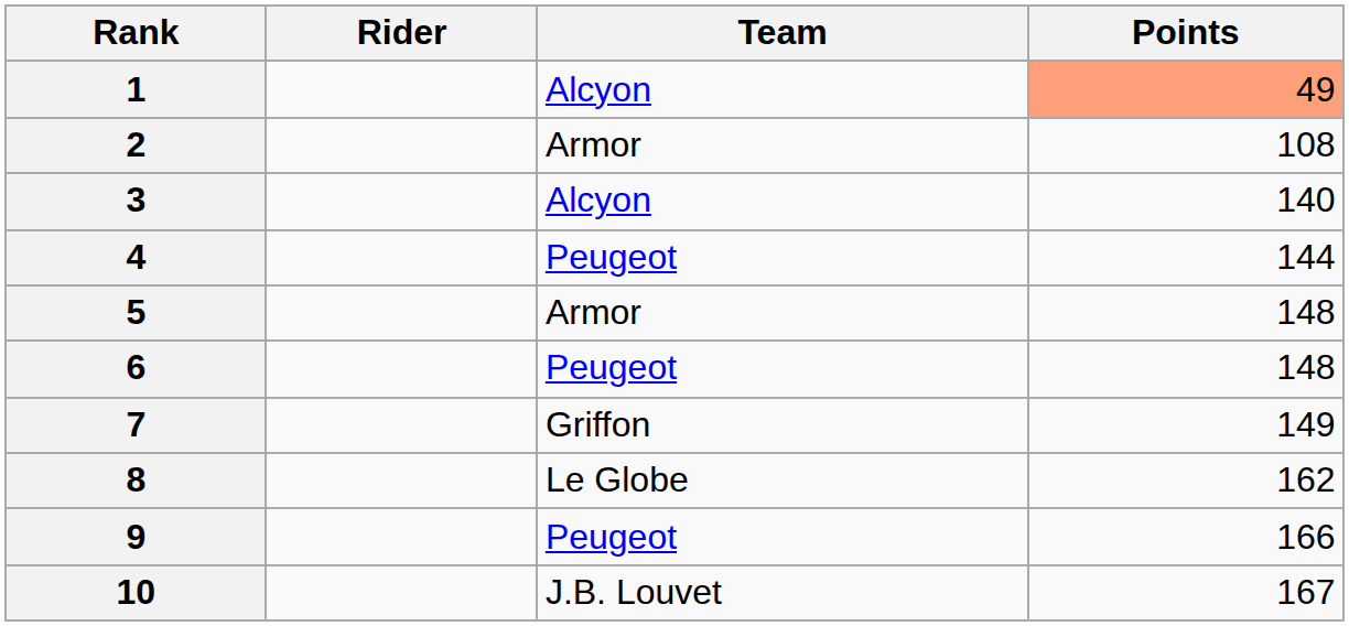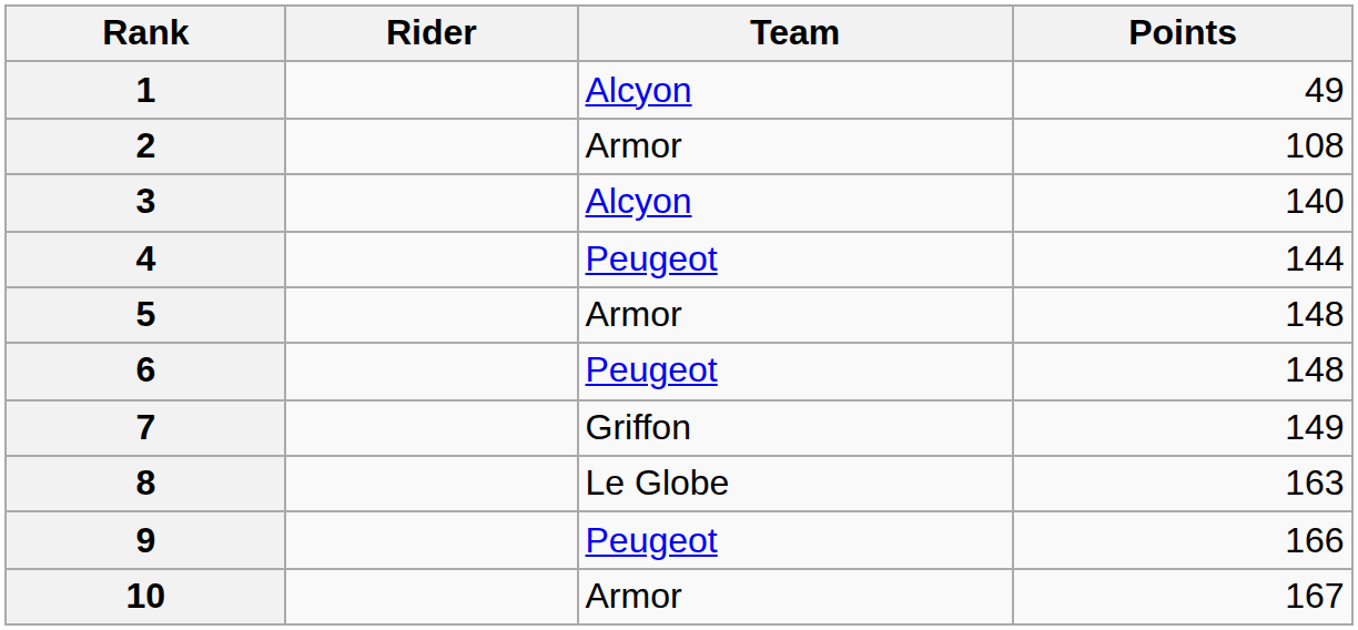 <table class="wikitable" style="width:38em; margin-bottom:0;">
 <tr>
 <th scope="col">Rank</th>
 <th scope="col">Rider</th>
 <th scope="col">Team</th>
 <th scope="col">Points</th>
 </tr>
 <tr>
 <th scope="col">1</th>
 <td></td>
 <td><a href='#'>Alcyon</a></td>
-<td style="background: lightsalmon; text-align:right;">49</td>
+<td style="text-align:right;">49</td>
 </tr>
 <tr>
 <th scope="col">2</th>
 <td></td>
 <td>Armor</td>
 <td style="text-align:right;">108</td>
 </tr>
 <tr>
 <th scope="col">3</th>
 <td></td>
 <td><a href='#'>Alcyon</a></td>
 <td style="text-align:right;">140</td>
 </tr>
 <tr>
 <th scope="col">4</th>
 <td></td>
 <td><a href='#'>Peugeot</a></td>
 <td style="text-align:right;">144</td>
 </tr>
 <tr>
 <th scope="col">5</th>
 <td></td>
 <td>Armor</td>
 <td style="text-align:right;">148</td>
 </tr>
 <tr>
 <th scope="col">6</th>
 <td></td>
 <td><a href='#'>Peugeot</a></td>
 <td style="text-align:right;">148</td>
 </tr>
 <tr>
 <th scope="col">7</th>
 <td></td>
 <td>Griffon</td>
 <td style="text-align:right;">149</td>
 </tr>
 <tr>
 <th scope="col">8</th>
 <td></td>
 <td>Le Globe</td>
-<td style="text-align:right;">162</td>
+<td style="text-align:right;">163</td>
 </tr>
 <tr>
 <th scope="col">9</th>
 <td></td>
 <td><a href='#'>Peugeot</a></td>
 <td style="text-align:right;">166</td>
 </tr>
 <tr>
 <th scope="col">10</th>
 <td></td>
-<td>J.B. Louvet</td>
+<td>Armor</td>
 <td style="text-align:right;">167</td>
 </tr>
 </table>
